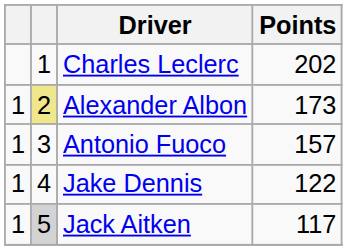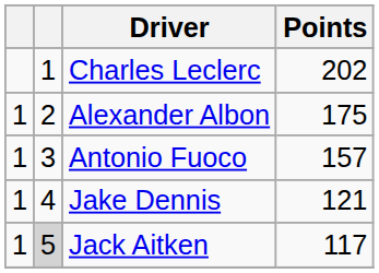 <table class="wikitable" style="font-size: 85%;">
 <tr>
 <th></th>
 <th></th>
 <th>Driver</th>
 <th>Points</th>
 </tr>
 <tr>
 <td align="left"></td>
 <td align="center">1</td>
 <td> <a href='#'>Charles Leclerc</a></td>
 <td align="right">202</td>
 </tr>
 <tr>
 <td align="left"> 1</td>
-<td align="center" style="background: khaki;">2</td>
+<td align="center">2</td>
 <td> <a href='#'>Alexander Albon</a></td>
-<td align="right">173</td>
+<td align="right">175</td>
 </tr>
 <tr>
 <td align="left"> 1</td>
 <td align="center">3</td>
 <td> <a href='#'>Antonio Fuoco</a></td>
 <td align="right">157</td>
 </tr>
 <tr>
 <td align="left"> 1</td>
 <td align="center">4</td>
 <td> <a href='#'>Jake Dennis</a></td>
-<td align="right">122</td>
+<td align="right">121</td>
 </tr>
 <tr>
 <td align="left"> 1</td>
 <td align="center" style="background: lightgrey;">5</td>
 <td> <a href='#'>Jack Aitken</a></td>
 <td align="right">117</td>
 </tr>
 <tr>
 </tr>
 </table>
